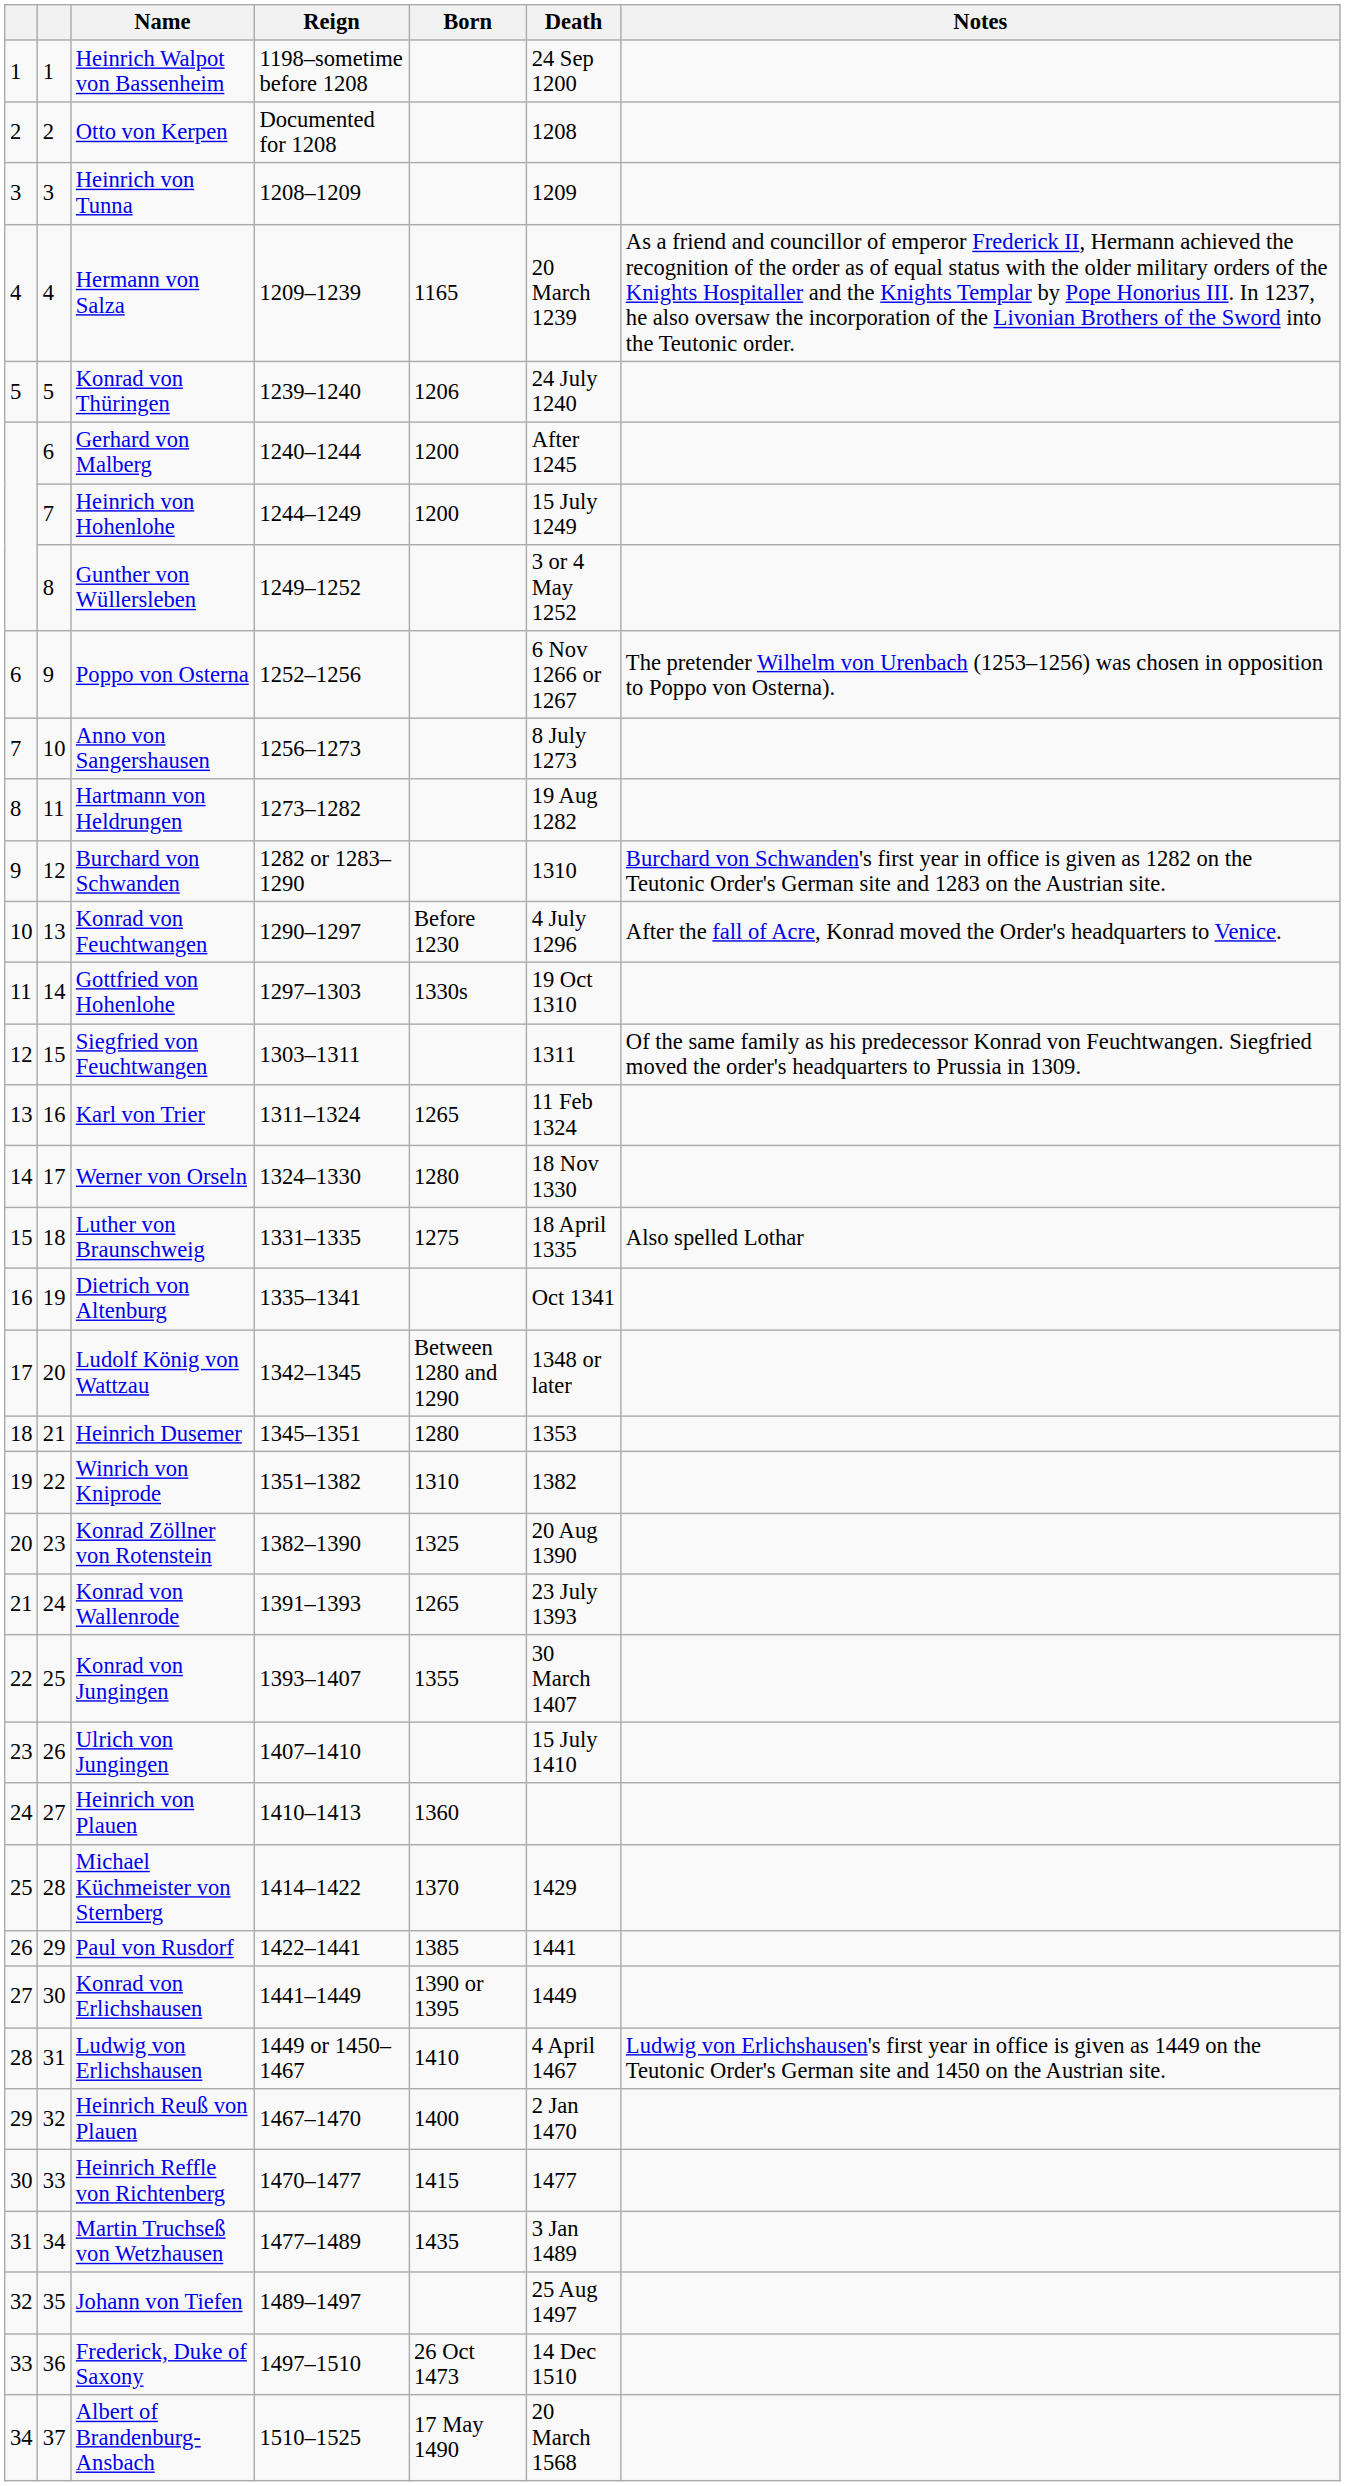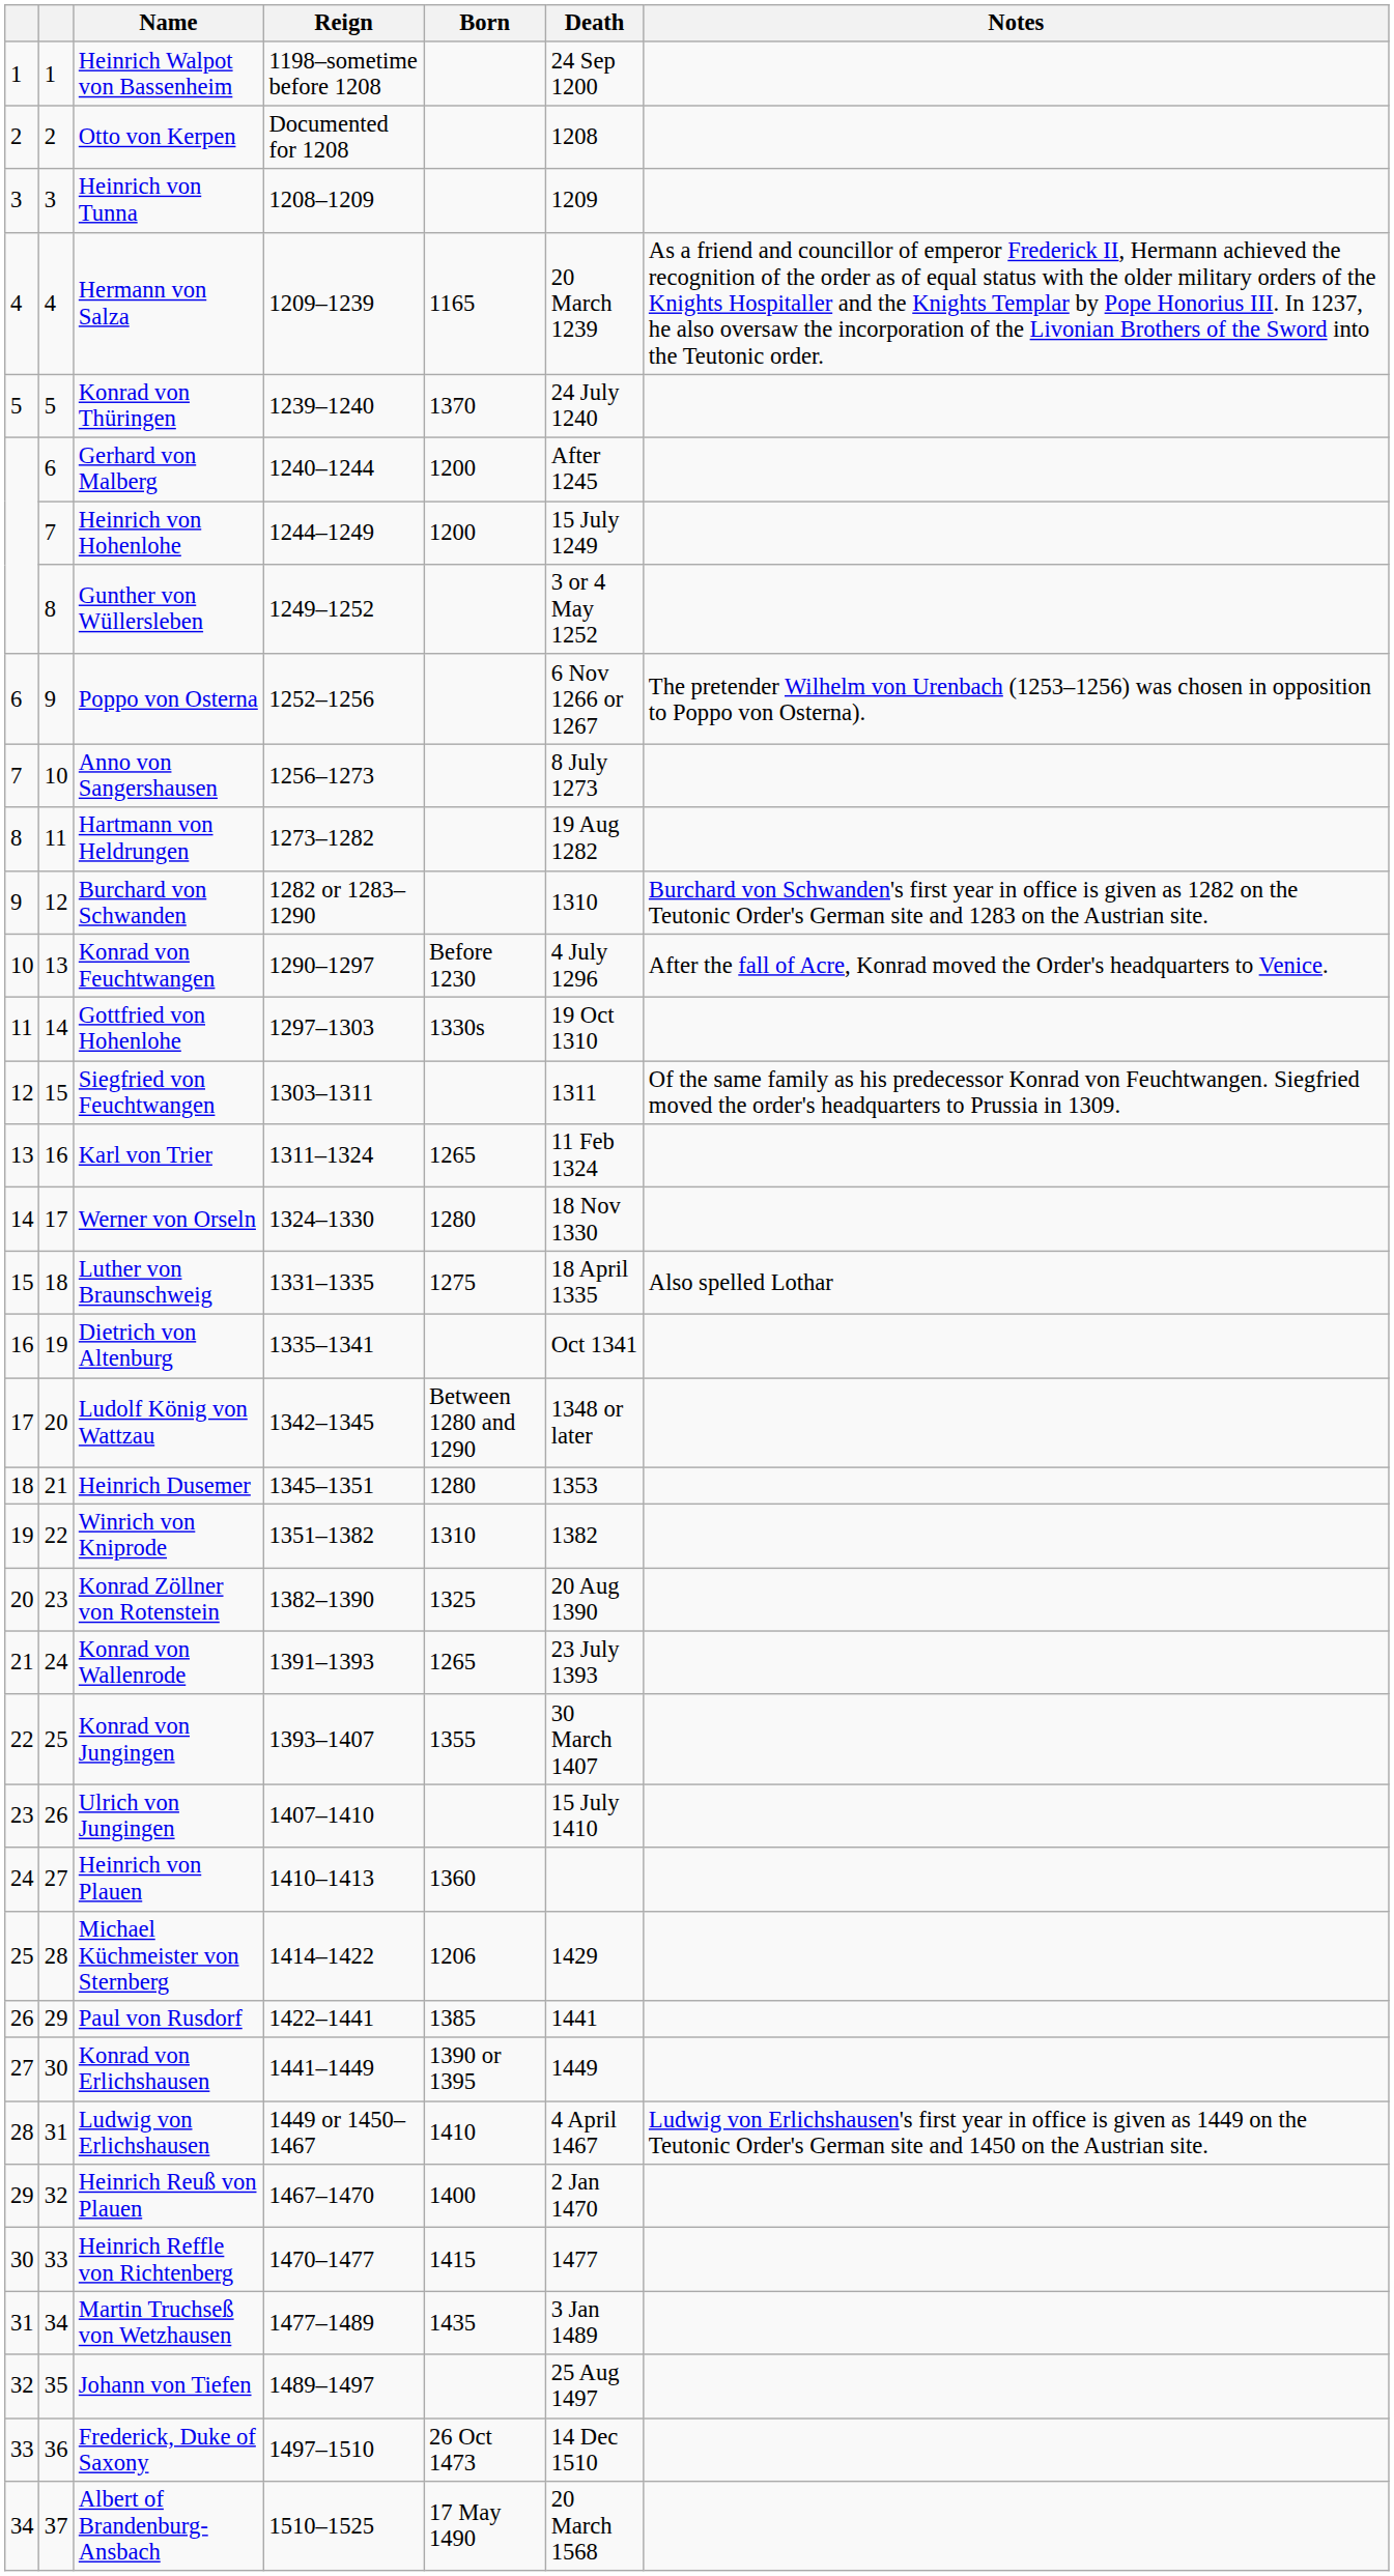 <table class="wikitable sortable" width="75%">
 <tr>
 <th></th>
 <th></th>
 <th>Name</th>
 <th>Reign</th>
 <th>Born</th>
 <th>Death</th>
 <th>Notes</th>
 </tr>
 <tr>
 <td>1</td>
 <td>1</td>
 <td><a href='#'>Heinrich Walpot von Bassenheim</a></td>
 <td>1198–sometime before 1208</td>
 <td></td>
 <td>24 Sep 1200</td>
 <td></td>
 </tr>
 <tr>
 <td>2</td>
 <td>2</td>
 <td><a href='#'>Otto von Kerpen</a></td>
 <td>Documented for 1208</td>
 <td></td>
 <td>1208</td>
 <td></td>
 </tr>
 <tr>
 <td>3</td>
 <td>3</td>
 <td><a href='#'>Heinrich von Tunna</a></td>
 <td>1208–1209</td>
 <td></td>
 <td>1209</td>
 <td></td>
 </tr>
 <tr>
 <td>4</td>
 <td>4</td>
 <td><a href='#'>Hermann von Salza</a></td>
 <td>1209–1239</td>
 <td> 1165</td>
 <td>20 March 1239</td>
 <td>As a friend and councillor of emperor <a href='#'>Frederick II</a>, Hermann achieved the recognition of the order as of equal status with the older military orders of the <a href='#'>Knights Hospitaller</a> and the <a href='#'>Knights Templar</a> by <a href='#'>Pope Honorius III</a>. In 1237, he also oversaw the incorporation of the <a href='#'>Livonian Brothers of the Sword</a> into the Teutonic order.</td>
 </tr>
 <tr>
 <td>5</td>
 <td>5</td>
 <td><a href='#'>Konrad von Thüringen</a></td>
 <td>1239–1240</td>
-<td> 1206</td>
+<td> 1370</td>
 <td>24 July 1240</td>
 <td></td>
 </tr>
 <tr>
 <td rowspan="3"></td>
 <td>6</td>
 <td><a href='#'>Gerhard von Malberg</a></td>
 <td>1240–1244</td>
 <td> 1200</td>
 <td>After 1245</td>
 <td></td>
 </tr>
 <tr>
 <td>7</td>
 <td><a href='#'>Heinrich von Hohenlohe</a></td>
 <td>1244–1249</td>
 <td> 1200</td>
 <td>15 July 1249</td>
 <td></td>
 </tr>
 <tr>
 <td>8</td>
 <td><a href='#'>Gunther von Wüllersleben</a></td>
 <td>1249–1252</td>
 <td></td>
 <td>3 or 4 May 1252</td>
 <td></td>
 </tr>
 <tr>
 <td>6</td>
 <td>9</td>
 <td><a href='#'>Poppo von Osterna</a></td>
 <td>1252–1256</td>
 <td></td>
 <td>6 Nov 1266 or 1267</td>
 <td>The pretender <a href='#'>Wilhelm von Urenbach</a> (1253–1256) was chosen in opposition to Poppo von Osterna).</td>
 </tr>
 <tr>
 <td>7</td>
 <td>10</td>
 <td><a href='#'>Anno von Sangershausen</a></td>
 <td>1256–1273</td>
 <td></td>
 <td>8 July 1273</td>
 <td></td>
 </tr>
 <tr>
 <td>8</td>
 <td>11</td>
 <td><a href='#'>Hartmann von Heldrungen</a></td>
 <td>1273–1282</td>
 <td></td>
 <td>19 Aug 1282</td>
 <td></td>
 </tr>
 <tr>
 <td>9</td>
 <td>12</td>
 <td><a href='#'>Burchard von Schwanden</a></td>
 <td>1282 or 1283–1290</td>
 <td></td>
 <td>1310</td>
 <td><a href='#'>Burchard von Schwanden</a>'s first year in office is given as 1282 on the Teutonic Order's German site and 1283 on the Austrian site.</td>
 </tr>
 <tr>
 <td>10</td>
 <td>13</td>
 <td><a href='#'>Konrad von Feuchtwangen</a></td>
 <td>1290–1297</td>
 <td>Before 1230</td>
 <td>4 July 1296</td>
 <td>After the <a href='#'>fall of Acre</a>, Konrad moved the Order's headquarters to <a href='#'>Venice</a>.</td>
 </tr>
 <tr>
 <td>11</td>
 <td>14</td>
 <td><a href='#'>Gottfried von Hohenlohe</a></td>
 <td>1297–1303</td>
 <td> 1330s</td>
 <td>19 Oct 1310</td>
 <td></td>
 </tr>
 <tr>
 <td>12</td>
 <td>15</td>
 <td><a href='#'>Siegfried von Feuchtwangen</a></td>
 <td>1303–1311</td>
 <td></td>
 <td>1311</td>
 <td>Of the same family as his predecessor Konrad von Feuchtwangen. Siegfried moved the order's headquarters to Prussia in 1309.</td>
 </tr>
 <tr>
 <td>13</td>
 <td>16</td>
 <td><a href='#'>Karl von Trier</a></td>
 <td>1311–1324</td>
 <td>1265</td>
 <td>11 Feb 1324</td>
 <td></td>
 </tr>
 <tr>
 <td>14</td>
 <td>17</td>
 <td><a href='#'>Werner von Orseln</a></td>
 <td>1324–1330</td>
 <td> 1280</td>
 <td>18 Nov 1330</td>
 <td></td>
 </tr>
 <tr>
 <td>15</td>
 <td>18</td>
 <td><a href='#'>Luther von Braunschweig</a></td>
 <td>1331–1335</td>
 <td> 1275</td>
 <td>18 April 1335</td>
 <td>Also spelled Lothar</td>
 </tr>
 <tr>
 <td>16</td>
 <td>19</td>
 <td><a href='#'>Dietrich von Altenburg</a></td>
 <td>1335–1341</td>
 <td></td>
 <td>Oct 1341</td>
 <td></td>
 </tr>
 <tr>
 <td>17</td>
 <td>20</td>
 <td><a href='#'>Ludolf König von Wattzau</a></td>
 <td>1342–1345</td>
 <td>Between 1280 and 1290</td>
 <td>1348 or later</td>
 <td></td>
 </tr>
 <tr>
 <td>18</td>
 <td>21</td>
 <td><a href='#'>Heinrich Dusemer</a></td>
 <td>1345–1351</td>
 <td> 1280</td>
 <td>1353</td>
 <td></td>
 </tr>
 <tr>
 <td>19</td>
 <td>22</td>
 <td><a href='#'>Winrich von Kniprode</a></td>
 <td>1351–1382</td>
 <td>1310</td>
 <td>1382</td>
 <td></td>
 </tr>
 <tr>
 <td>20</td>
 <td>23</td>
 <td><a href='#'>Konrad Zöllner von Rotenstein</a></td>
 <td>1382–1390</td>
 <td> 1325</td>
 <td>20 Aug 1390</td>
 <td></td>
 </tr>
 <tr>
 <td>21</td>
 <td>24</td>
 <td><a href='#'>Konrad von Wallenrode</a></td>
 <td>1391–1393</td>
 <td>1265</td>
 <td>23 July 1393</td>
 <td></td>
 </tr>
 <tr>
 <td>22</td>
 <td>25</td>
 <td><a href='#'>Konrad von Jungingen</a></td>
 <td>1393–1407</td>
 <td> 1355</td>
 <td>30 March 1407</td>
 <td></td>
 </tr>
 <tr>
 <td>23</td>
 <td>26</td>
 <td><a href='#'>Ulrich von Jungingen</a></td>
 <td>1407–1410</td>
 <td></td>
 <td>15 July 1410</td>
 <td></td>
 </tr>
 <tr>
 <td>24</td>
 <td>27</td>
 <td><a href='#'>Heinrich von Plauen</a></td>
 <td>1410–1413</td>
 <td>1360</td>
 <td></td>
 <td></td>
 </tr>
 <tr>
 <td>25</td>
 <td>28</td>
 <td><a href='#'>Michael Küchmeister von Sternberg</a></td>
 <td>1414–1422</td>
-<td> 1370</td>
+<td> 1206</td>
 <td>1429</td>
 <td></td>
 </tr>
 <tr>
 <td>26</td>
 <td>29</td>
 <td><a href='#'>Paul von Rusdorf</a></td>
 <td>1422–1441</td>
 <td> 1385</td>
 <td>1441</td>
 <td></td>
 </tr>
 <tr>
 <td>27</td>
 <td>30</td>
 <td><a href='#'>Konrad von Erlichshausen</a></td>
 <td>1441–1449</td>
 <td>1390 or 1395</td>
 <td>1449</td>
 <td></td>
 </tr>
 <tr>
 <td>28</td>
 <td>31</td>
 <td><a href='#'>Ludwig von Erlichshausen</a></td>
 <td>1449 or 1450–1467</td>
 <td> 1410</td>
 <td>4 April 1467</td>
 <td><a href='#'>Ludwig von Erlichshausen</a>'s first year in office is given as 1449 on the Teutonic Order's German site and 1450 on the Austrian site.</td>
 </tr>
 <tr>
 <td>29</td>
 <td>32</td>
 <td><a href='#'>Heinrich Reuß von Plauen</a></td>
 <td>1467–1470</td>
 <td> 1400</td>
 <td>2 Jan 1470</td>
 <td></td>
 </tr>
 <tr>
 <td>30</td>
 <td>33</td>
 <td><a href='#'>Heinrich Reffle von Richtenberg</a></td>
 <td>1470–1477</td>
 <td>1415</td>
 <td>1477</td>
 <td></td>
 </tr>
 <tr>
 <td>31</td>
 <td>34</td>
 <td><a href='#'>Martin Truchseß von Wetzhausen</a></td>
 <td>1477–1489</td>
 <td>1435</td>
 <td>3 Jan 1489</td>
 <td></td>
 </tr>
 <tr>
 <td>32</td>
 <td>35</td>
 <td><a href='#'>Johann von Tiefen</a></td>
 <td>1489–1497</td>
 <td></td>
 <td>25 Aug 1497</td>
 <td></td>
 </tr>
 <tr>
 <td>33</td>
 <td>36</td>
 <td><a href='#'>Frederick, Duke of Saxony</a></td>
 <td>1497–1510</td>
 <td>26 Oct 1473</td>
 <td>14 Dec 1510</td>
 <td></td>
 </tr>
 <tr>
 <td>34</td>
 <td>37</td>
 <td><a href='#'>Albert of Brandenburg-Ansbach</a></td>
 <td>1510–1525</td>
 <td>17 May 1490</td>
 <td>20 March 1568</td>
 <td></td>
 </tr>
 </table>
